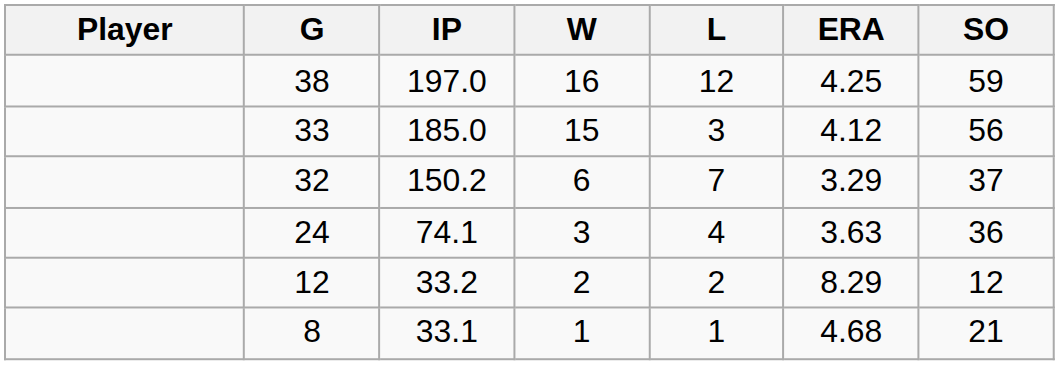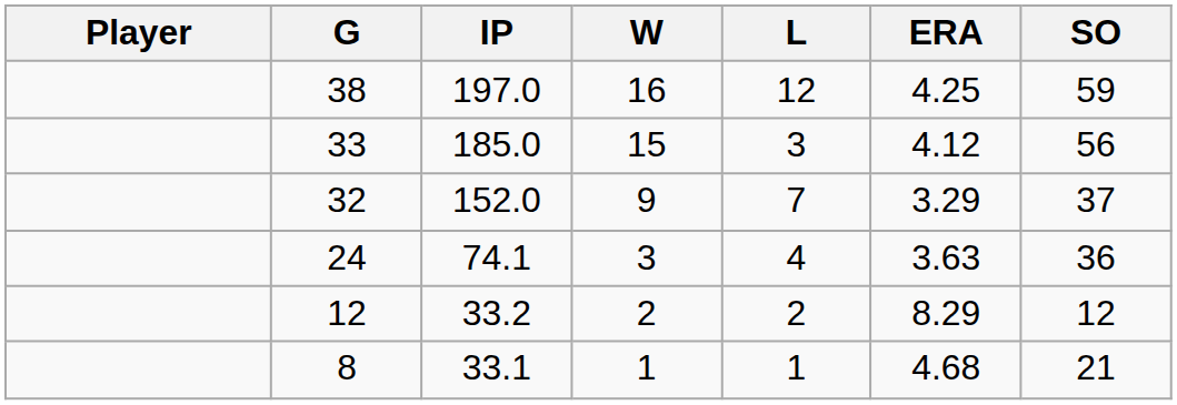 <table class="wikitable sortable">
 <tr>
 <th bgcolor="#DDDDFF" width="16%">Player</th>
 <th bgcolor="#DDDDFF" width="9%">G</th>
 <th bgcolor="#DDDDFF" width="9%">IP</th>
 <th bgcolor="#DDDDFF" width="9%">W</th>
 <th bgcolor="#DDDDFF" width="9%">L</th>
 <th bgcolor="#DDDDFF" width="9%">ERA</th>
 <th bgcolor="#DDDDFF" width="9%">SO</th>
 </tr>
 <tr align="center">
 <td></td>
 <td>38</td>
 <td>197.0</td>
 <td>16</td>
 <td>12</td>
 <td>4.25</td>
 <td>59</td>
 </tr>
 <tr align="center">
 <td></td>
 <td>33</td>
 <td>185.0</td>
 <td>15</td>
 <td>3</td>
 <td>4.12</td>
 <td>56</td>
 </tr>
 <tr align="center">
 <td></td>
 <td>32</td>
-<td>150.2</td>
-<td>6</td>
+<td>152.0</td>
+<td>9</td>
 <td>7</td>
 <td>3.29</td>
 <td>37</td>
 </tr>
 <tr align="center">
 <td></td>
 <td>24</td>
 <td>74.1</td>
 <td>3</td>
 <td>4</td>
 <td>3.63</td>
 <td>36</td>
 </tr>
 <tr align="center">
 <td></td>
 <td>12</td>
 <td>33.2</td>
 <td>2</td>
 <td>2</td>
 <td>8.29</td>
 <td>12</td>
 </tr>
 <tr align="center">
 <td></td>
 <td>8</td>
 <td>33.1</td>
 <td>1</td>
 <td>1</td>
 <td>4.68</td>
 <td>21</td>
 </tr>
 </table>
